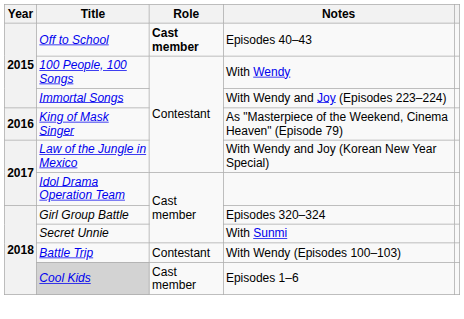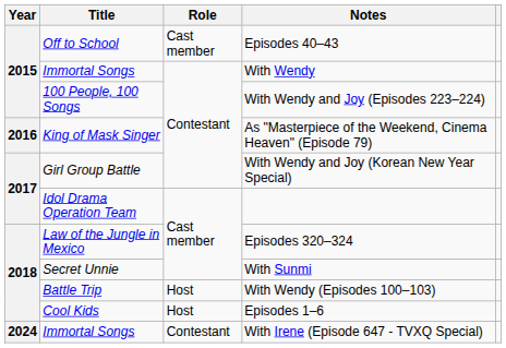 <table class="wikitable plainrowheaders sortable">
 <tr>
 <th scope="col">Year</th>
 <th scope="col">Title</th>
 <th scope="col">Role</th>
 <th scope="col">Notes</th>
 <th scope="col" class="unsortable"></th>
 </tr>
 <tr>
 <th scope="row" rowspan="3">2015</th>
 <td><em><a href='#'>Off to School</a></em></td>
-<td><strong>Cast member</strong></td>
+<td>Cast member</td>
 <td>Episodes 40–43</td>
 <td style="text-align:center"></td>
 </tr>
 <tr>
-<td><em><a href='#'>100 People, 100 Songs</a></em></td>
+<td><em><a href='#'>Immortal Songs</a></em></td>
 <td rowspan="4">Contestant</td>
 <td>With <a href='#'>Wendy</a></td>
 <td style="text-align:center"></td>
 </tr>
 <tr>
-<td><em><a href='#'>Immortal Songs</a></em></td>
+<td><em><a href='#'>100 People, 100 Songs</a></em></td>
 <td>With Wendy and <a href='#'>Joy</a> (Episodes 223–224)</td>
 <td style="text-align:center"></td>
 </tr>
 <tr>
 <th scope="row">2016</th>
 <td><em><a href='#'>King of Mask Singer</a></em></td>
 <td>As "Masterpiece of the Weekend, Cinema Heaven" (Episode 79)</td>
 <td style="text-align:center"></td>
 </tr>
 <tr>
 <th scope="row" rowspan="2">2017</th>
-<td><em><a href='#'>Law of the Jungle in Mexico</a></em></td>
+<td><em>Girl Group Battle</em></td>
 <td>With Wendy and Joy (Korean New Year Special)</td>
 <td style="text-align:center"></td>
 </tr>
 <tr>
 <td><em><a href='#'>Idol Drama Operation Team</a></em></td>
 <td rowspan="3">Cast member</td>
 <td></td>
 <td style="text-align:center"></td>
 </tr>
 <tr>
 <th scope="row" rowspan="4">2018</th>
-<td><em>Girl Group Battle</em></td>
+<td><em><a href='#'>Law of the Jungle in Mexico</a></em></td>
 <td>Episodes 320–324</td>
 <td style="text-align:center"></td>
 </tr>
 <tr>
 <td><em>Secret Unnie</em></td>
 <td>With <a href='#'>Sunmi</a></td>
 <td style="text-align:center"></td>
 </tr>
 <tr>
 <td><em><a href='#'>Battle Trip</a></em></td>
-<td>Contestant</td>
+<td>Host</td>
 <td>With Wendy (Episodes 100–103)</td>
 <td style="text-align:center"></td>
 </tr>
 <tr>
-<td style="background: lightgrey;"><em><a href='#'>Cool Kids</a></em></td>
-<td>Cast member</td>
+<td><em><a href='#'>Cool Kids</a></em></td>
+<td>Host</td>
 <td>Episodes 1–6</td>
 <td style="text-align:center"></td>
 </tr>
+<tr>
+<th scope="row">2024</th>
+<td><em><a href='#'>Immortal Songs</a></em></td>
+<td>Contestant</td>
+<td>With <a href='#'>Irene</a> (Episode 647 - TVXQ Special)</td>
+<td style="text-align:center"></td>
+</tr>
 </table>
